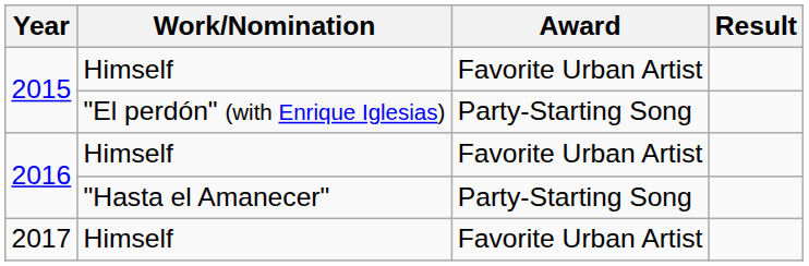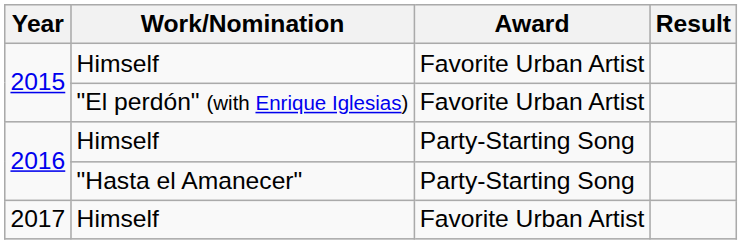 <table class="wikitable">
 <tr>
 <th>Year</th>
 <th>Work/Nomination</th>
 <th>Award</th>
 <th>Result</th>
 </tr>
 <tr>
 <td rowspan=2><a href='#'>2015</a></td>
 <td>Himself</td>
 <td>Favorite Urban Artist</td>
 <td></td>
 </tr>
 <tr>
 <td>"El perdón" <small>(with <a href='#'>Enrique Iglesias</a>)</small></td>
-<td>Party-Starting Song</td>
+<td>Favorite Urban Artist</td>
 <td></td>
 </tr>
 <tr>
 <td rowspan=2><a href='#'>2016</a></td>
 <td>Himself</td>
-<td>Favorite Urban Artist</td>
+<td>Party-Starting Song</td>
 <td></td>
 </tr>
 <tr>
 <td>"Hasta el Amanecer"</td>
 <td>Party-Starting Song</td>
 <td></td>
 </tr>
 <tr>
 <td rowspan=1>2017</td>
 <td>Himself</td>
 <td>Favorite Urban Artist</td>
 <td></td>
 </tr>
 </table>
